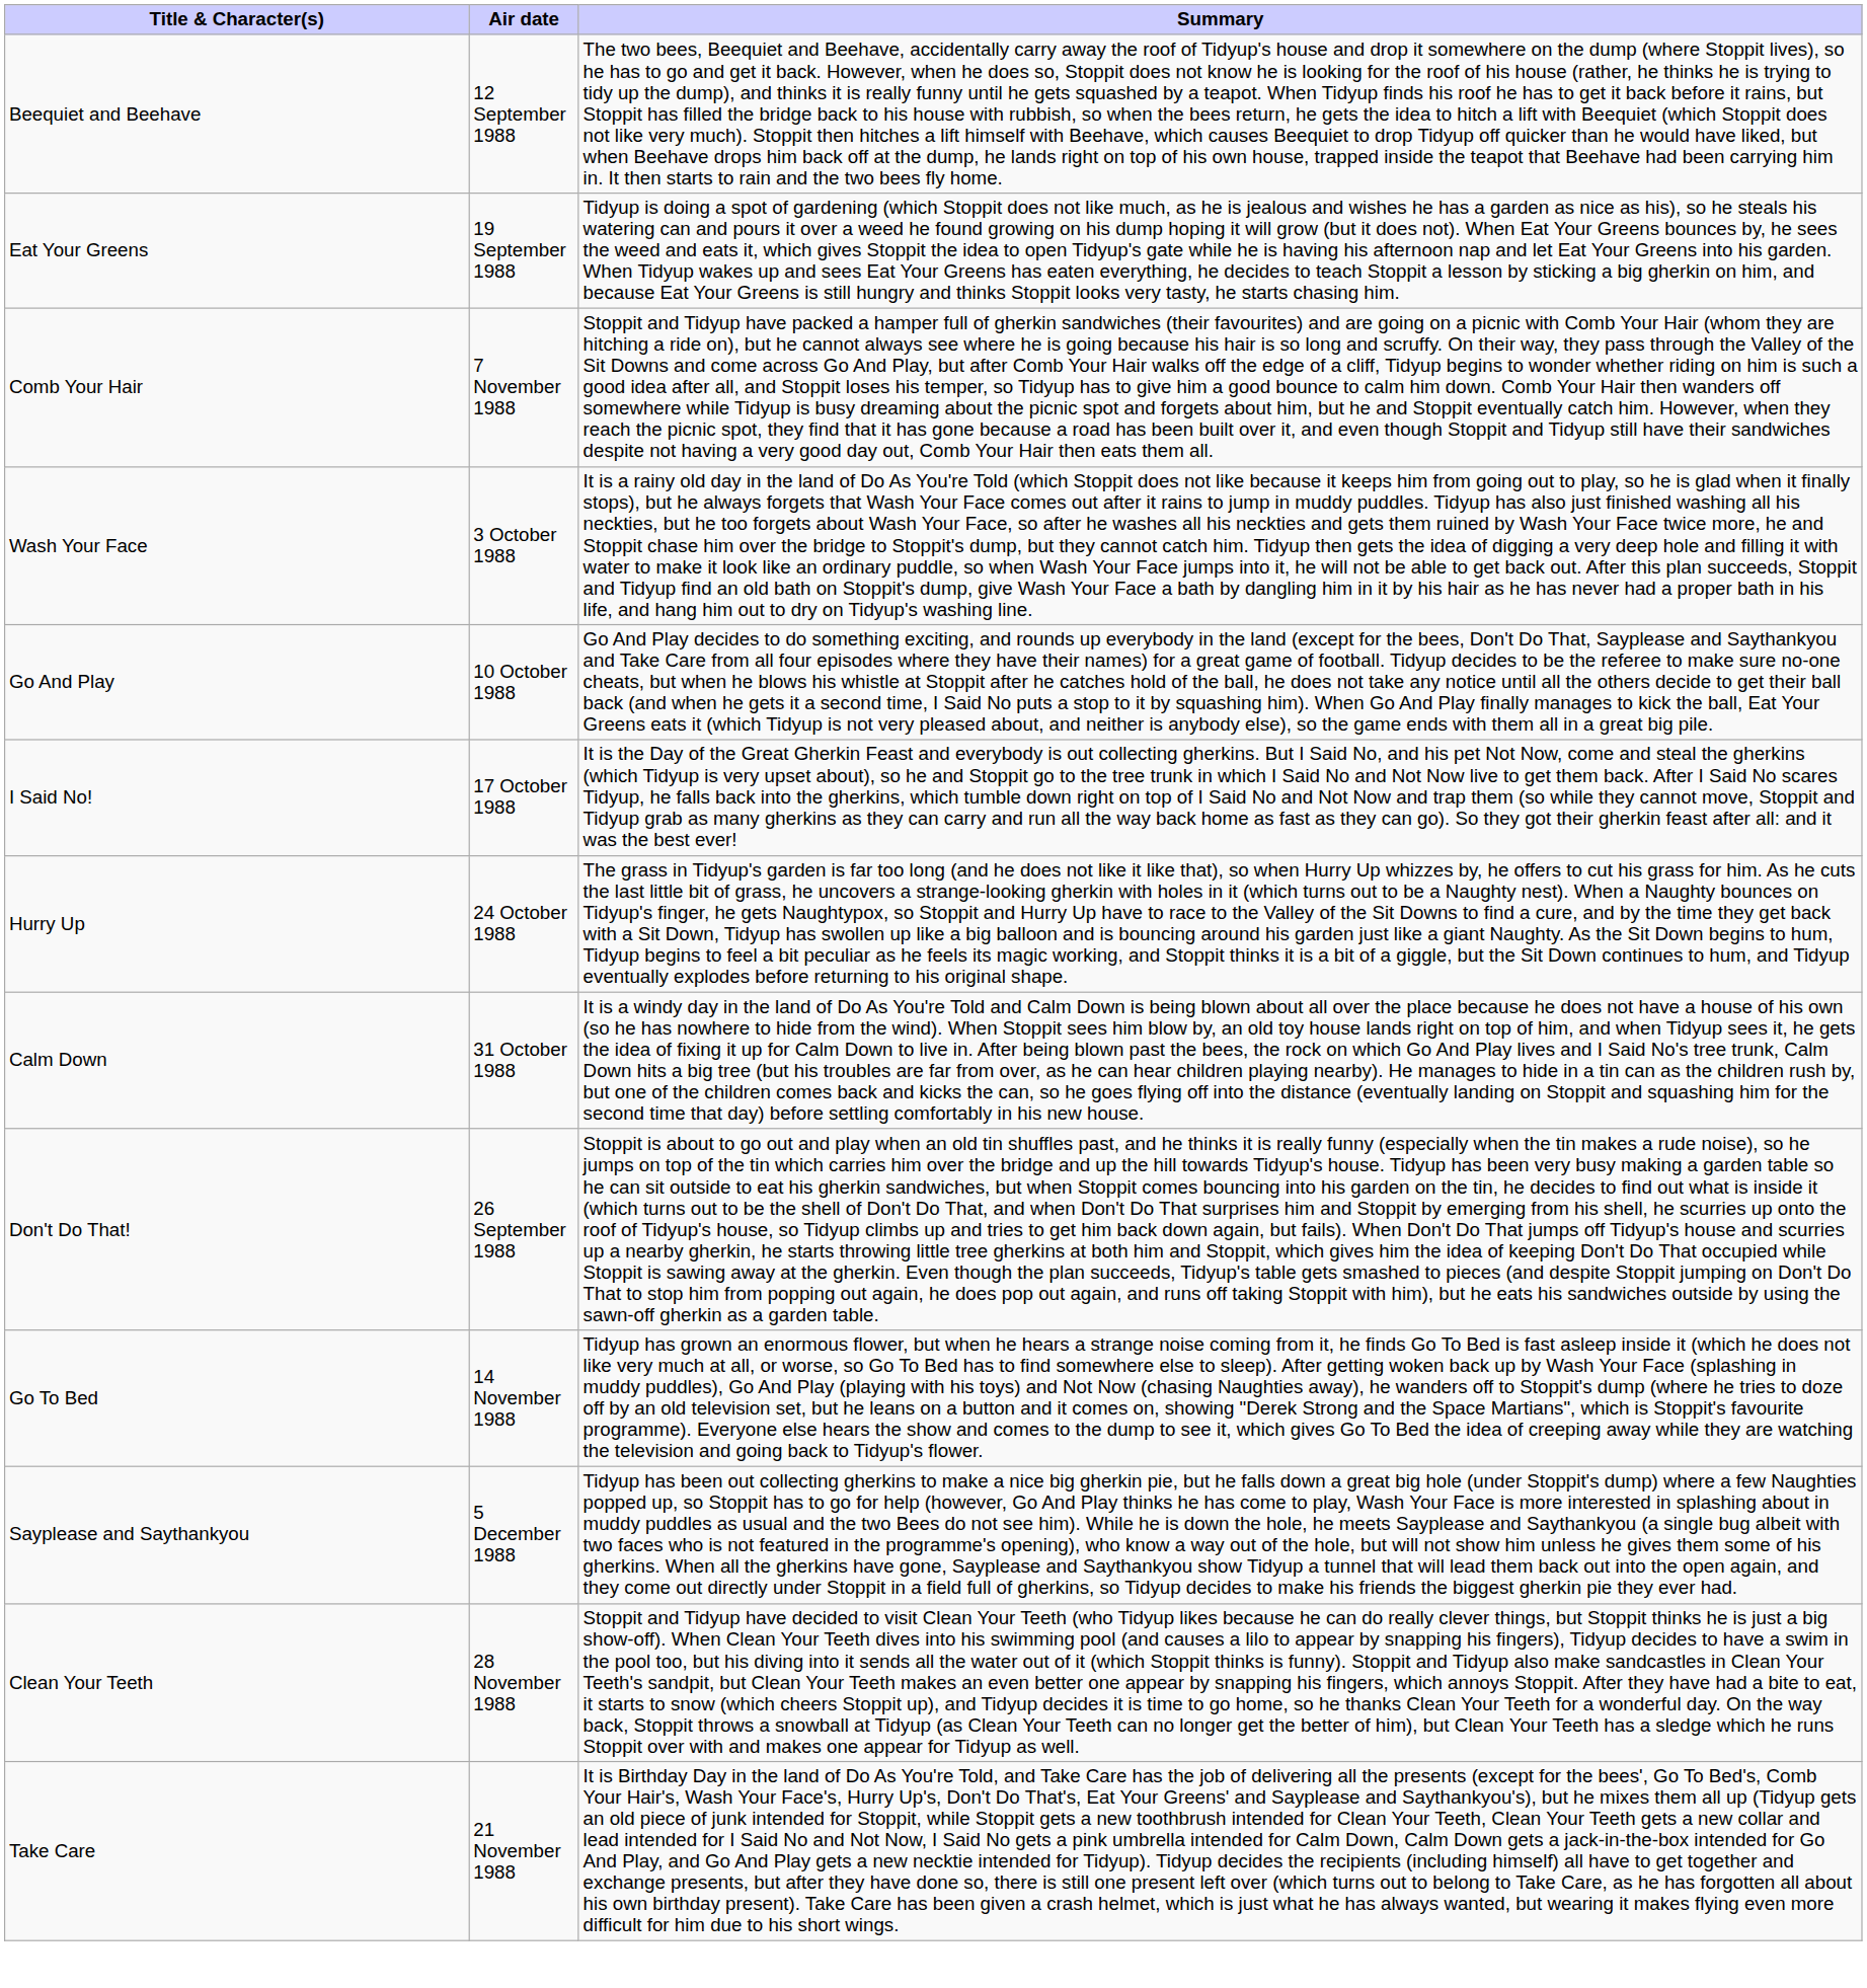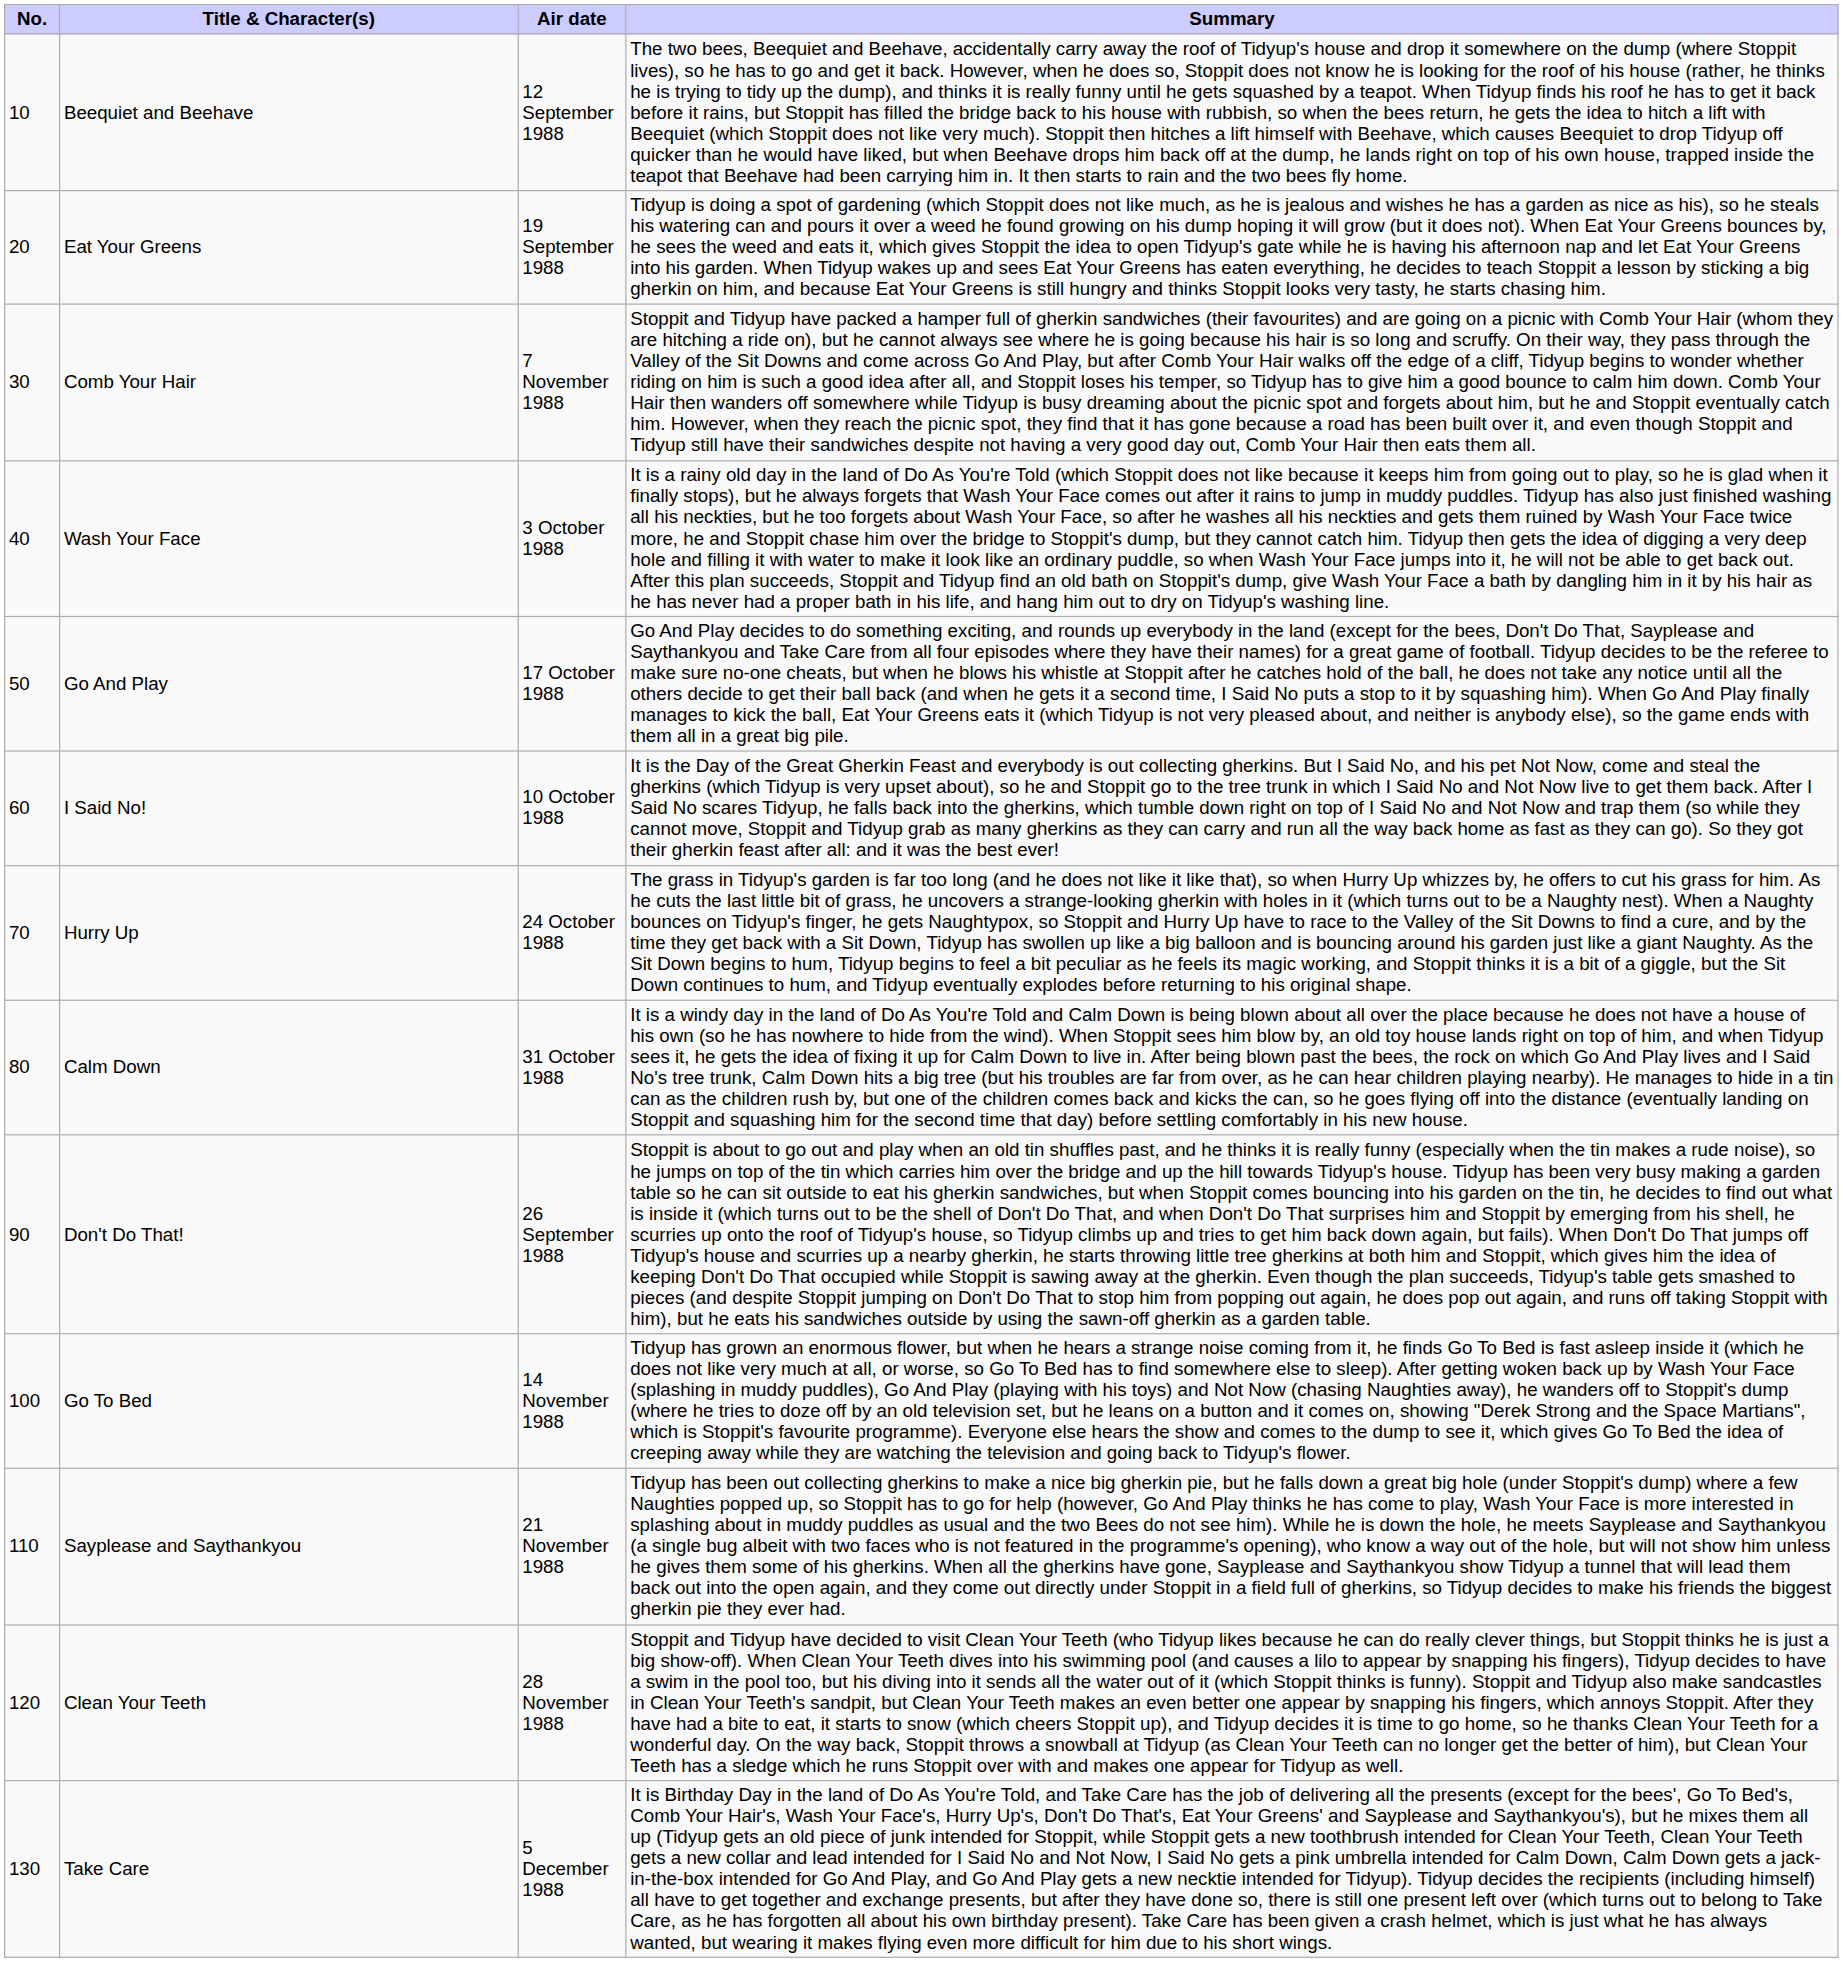 <table class="wikitable" width=99%>
 <tr>
+<th style="background: #CCCCFF" width="3%">No.</th>
 <th style="background: #CCCCFF" width="25%">Title & Character(s)</th>
 <th style="background: #CCCCFF">Air date</th>
 <th style="background: #CCCCFF">Summary</th>
 </tr>
 <tr>
+<td>10</td>
 <td>Beequiet and Beehave</td>
 <td>12 September 1988</td>
 <td>The two bees, Beequiet and Beehave, accidentally carry away the roof of Tidyup's house and drop it somewhere on the dump (where Stoppit lives), so he has to go and get it back. However, when he does so, Stoppit does not know he is looking for the roof of his house (rather, he thinks he is trying to tidy up the dump), and thinks it is really funny until he gets squashed by a teapot. When Tidyup finds his roof he has to get it back before it rains, but Stoppit has filled the bridge back to his house with rubbish, so when the bees return, he gets the idea to hitch a lift with Beequiet (which Stoppit does not like very much). Stoppit then hitches a lift himself with Beehave, which causes Beequiet to drop Tidyup off quicker than he would have liked, but when Beehave drops him back off at the dump, he lands right on top of his own house, trapped inside the teapot that Beehave had been carrying him in. It then starts to rain and the two bees fly home.</td>
 </tr>
 <tr>
+<td>20</td>
 <td>Eat Your Greens</td>
 <td>19 September 1988</td>
 <td>Tidyup is doing a spot of gardening (which Stoppit does not like much, as he is jealous and wishes he has a garden as nice as his), so he steals his watering can and pours it over a weed he found growing on his dump hoping it will grow (but it does not). When Eat Your Greens bounces by, he sees the weed and eats it, which gives Stoppit the idea to open Tidyup's gate while he is having his afternoon nap and let Eat Your Greens into his garden. When Tidyup wakes up and sees Eat Your Greens has eaten everything, he decides to teach Stoppit a lesson by sticking a big gherkin on him, and because Eat Your Greens is still hungry and thinks Stoppit looks very tasty, he starts chasing him.</td>
 </tr>
 <tr>
+<td>30</td>
 <td>Comb Your Hair</td>
 <td>7 November 1988</td>
 <td>Stoppit and Tidyup have packed a hamper full of gherkin sandwiches (their favourites) and are going on a picnic with Comb Your Hair (whom they are hitching a ride on), but he cannot always see where he is going because his hair is so long and scruffy. On their way, they pass through the Valley of the Sit Downs and come across Go And Play, but after Comb Your Hair walks off the edge of a cliff, Tidyup begins to wonder whether riding on him is such a good idea after all, and Stoppit loses his temper, so Tidyup has to give him a good bounce to calm him down. Comb Your Hair then wanders off somewhere while Tidyup is busy dreaming about the picnic spot and forgets about him, but he and Stoppit eventually catch him. However, when they reach the picnic spot, they find that it has gone because a road has been built over it, and even though Stoppit and Tidyup still have their sandwiches despite not having a very good day out, Comb Your Hair then eats them all.</td>
 </tr>
 <tr>
+<td>40</td>
 <td>Wash Your Face</td>
 <td>3 October 1988</td>
 <td>It is a rainy old day in the land of Do As You're Told (which Stoppit does not like because it keeps him from going out to play, so he is glad when it finally stops), but he always forgets that Wash Your Face comes out after it rains to jump in muddy puddles. Tidyup has also just finished washing all his neckties, but he too forgets about Wash Your Face, so after he washes all his neckties and gets them ruined by Wash Your Face twice more, he and Stoppit chase him over the bridge to Stoppit's dump, but they cannot catch him. Tidyup then gets the idea of digging a very deep hole and filling it with water to make it look like an ordinary puddle, so when Wash Your Face jumps into it, he will not be able to get back out. After this plan succeeds, Stoppit and Tidyup find an old bath on Stoppit's dump, give Wash Your Face a bath by dangling him in it by his hair as he has never had a proper bath in his life, and hang him out to dry on Tidyup's washing line.</td>
 </tr>
 <tr>
+<td>50</td>
 <td>Go And Play</td>
-<td>10 October 1988</td>
+<td>17 October 1988</td>
 <td>Go And Play decides to do something exciting, and rounds up everybody in the land (except for the bees, Don't Do That, Sayplease and Saythankyou and Take Care from all four episodes where they have their names) for a great game of football. Tidyup decides to be the referee to make sure no-one cheats, but when he blows his whistle at Stoppit after he catches hold of the ball, he does not take any notice until all the others decide to get their ball back (and when he gets it a second time, I Said No puts a stop to it by squashing him). When Go And Play finally manages to kick the ball, Eat Your Greens eats it (which Tidyup is not very pleased about, and neither is anybody else), so the game ends with them all in a great big pile.</td>
 </tr>
 <tr>
+<td>60</td>
 <td>I Said No!</td>
-<td>17 October 1988</td>
+<td>10 October 1988</td>
 <td>It is the Day of the Great Gherkin Feast and everybody is out collecting gherkins. But I Said No, and his pet Not Now, come and steal the gherkins (which Tidyup is very upset about), so he and Stoppit go to the tree trunk in which I Said No and Not Now live to get them back. After I Said No scares Tidyup, he falls back into the gherkins, which tumble down right on top of I Said No and Not Now and trap them (so while they cannot move, Stoppit and Tidyup grab as many gherkins as they can carry and run all the way back home as fast as they can go). So they got their gherkin feast after all: and it was the best ever!</td>
 </tr>
 <tr>
+<td>70</td>
 <td>Hurry Up</td>
 <td>24 October 1988</td>
 <td>The grass in Tidyup's garden is far too long (and he does not like it like that), so when Hurry Up whizzes by, he offers to cut his grass for him. As he cuts the last little bit of grass, he uncovers a strange-looking gherkin with holes in it (which turns out to be a Naughty nest). When a Naughty bounces on Tidyup's finger, he gets Naughtypox, so Stoppit and Hurry Up have to race to the Valley of the Sit Downs to find a cure, and by the time they get back with a Sit Down, Tidyup has swollen up like a big balloon and is bouncing around his garden just like a giant Naughty. As the Sit Down begins to hum, Tidyup begins to feel a bit peculiar as he feels its magic working, and Stoppit thinks it is a bit of a giggle, but the Sit Down continues to hum, and Tidyup eventually explodes before returning to his original shape.</td>
 </tr>
 <tr>
+<td>80</td>
 <td>Calm Down</td>
 <td>31 October 1988</td>
 <td>It is a windy day in the land of Do As You're Told and Calm Down is being blown about all over the place because he does not have a house of his own (so he has nowhere to hide from the wind). When Stoppit sees him blow by, an old toy house lands right on top of him, and when Tidyup sees it, he gets the idea of fixing it up for Calm Down to live in. After being blown past the bees, the rock on which Go And Play lives and I Said No's tree trunk, Calm Down hits a big tree (but his troubles are far from over, as he can hear children playing nearby). He manages to hide in a tin can as the children rush by, but one of the children comes back and kicks the can, so he goes flying off into the distance (eventually landing on Stoppit and squashing him for the second time that day) before settling comfortably in his new house.</td>
 </tr>
 <tr>
+<td>90</td>
 <td>Don't Do That!</td>
 <td>26 September 1988</td>
 <td>Stoppit is about to go out and play when an old tin shuffles past, and he thinks it is really funny (especially when the tin makes a rude noise), so he jumps on top of the tin which carries him over the bridge and up the hill towards Tidyup's house. Tidyup has been very busy making a garden table so he can sit outside to eat his gherkin sandwiches, but when Stoppit comes bouncing into his garden on the tin, he decides to find out what is inside it (which turns out to be the shell of Don't Do That, and when Don't Do That surprises him and Stoppit by emerging from his shell, he scurries up onto the roof of Tidyup's house, so Tidyup climbs up and tries to get him back down again, but fails). When Don't Do That jumps off Tidyup's house and scurries up a nearby gherkin, he starts throwing little tree gherkins at both him and Stoppit, which gives him the idea of keeping Don't Do That occupied while Stoppit is sawing away at the gherkin. Even though the plan succeeds, Tidyup's table gets smashed to pieces (and despite Stoppit jumping on Don't Do That to stop him from popping out again, he does pop out again, and runs off taking Stoppit with him), but he eats his sandwiches outside by using the sawn-off gherkin as a garden table.</td>
 </tr>
 <tr>
+<td>100</td>
 <td>Go To Bed</td>
 <td>14 November 1988</td>
 <td>Tidyup has grown an enormous flower, but when he hears a strange noise coming from it, he finds Go To Bed is fast asleep inside it (which he does not like very much at all, or worse, so Go To Bed has to find somewhere else to sleep). After getting woken back up by Wash Your Face (splashing in muddy puddles), Go And Play (playing with his toys) and Not Now (chasing Naughties away), he wanders off to Stoppit's dump (where he tries to doze off by an old television set, but he leans on a button and it comes on, showing "Derek Strong and the Space Martians", which is Stoppit's favourite programme). Everyone else hears the show and comes to the dump to see it, which gives Go To Bed the idea of creeping away while they are watching the television and going back to Tidyup's flower.</td>
 </tr>
 <tr>
+<td>110</td>
 <td>Sayplease and Saythankyou</td>
-<td>5 December 1988</td>
+<td>21 November 1988</td>
 <td>Tidyup has been out collecting gherkins to make a nice big gherkin pie, but he falls down a great big hole (under Stoppit's dump) where a few Naughties popped up, so Stoppit has to go for help (however, Go And Play thinks he has come to play, Wash Your Face is more interested in splashing about in muddy puddles as usual and the two Bees do not see him). While he is down the hole, he meets Sayplease and Saythankyou (a single bug albeit with two faces who is not featured in the programme's opening), who know a way out of the hole, but will not show him unless he gives them some of his gherkins. When all the gherkins have gone, Sayplease and Saythankyou show Tidyup a tunnel that will lead them back out into the open again, and they come out directly under Stoppit in a field full of gherkins, so Tidyup decides to make his friends the biggest gherkin pie they ever had.</td>
 </tr>
 <tr>
+<td>120</td>
 <td>Clean Your Teeth</td>
 <td>28 November 1988</td>
 <td>Stoppit and Tidyup have decided to visit Clean Your Teeth (who Tidyup likes because he can do really clever things, but Stoppit thinks he is just a big show-off). When Clean Your Teeth dives into his swimming pool (and causes a lilo to appear by snapping his fingers), Tidyup decides to have a swim in the pool too, but his diving into it sends all the water out of it (which Stoppit thinks is funny). Stoppit and Tidyup also make sandcastles in Clean Your Teeth's sandpit, but Clean Your Teeth makes an even better one appear by snapping his fingers, which annoys Stoppit. After they have had a bite to eat, it starts to snow (which cheers Stoppit up), and Tidyup decides it is time to go home, so he thanks Clean Your Teeth for a wonderful day. On the way back, Stoppit throws a snowball at Tidyup (as Clean Your Teeth can no longer get the better of him), but Clean Your Teeth has a sledge which he runs Stoppit over with and makes one appear for Tidyup as well.</td>
 </tr>
 <tr>
+<td>130</td>
 <td>Take Care</td>
-<td>21 November 1988</td>
+<td>5 December 1988</td>
 <td>It is Birthday Day in the land of Do As You're Told, and Take Care has the job of delivering all the presents (except for the bees', Go To Bed's, Comb Your Hair's, Wash Your Face's, Hurry Up's, Don't Do That's, Eat Your Greens' and Sayplease and Saythankyou's), but he mixes them all up (Tidyup gets an old piece of junk intended for Stoppit, while Stoppit gets a new toothbrush intended for Clean Your Teeth, Clean Your Teeth gets a new collar and lead intended for I Said No and Not Now, I Said No gets a pink umbrella intended for Calm Down, Calm Down gets a jack-in-the-box intended for Go And Play, and Go And Play gets a new necktie intended for Tidyup). Tidyup decides the recipients (including himself) all have to get together and exchange presents, but after they have done so, there is still one present left over (which turns out to belong to Take Care, as he has forgotten all about his own birthday present). Take Care has been given a crash helmet, which is just what he has always wanted, but wearing it makes flying even more difficult for him due to his short wings.</td>
 </tr>
 </table>
